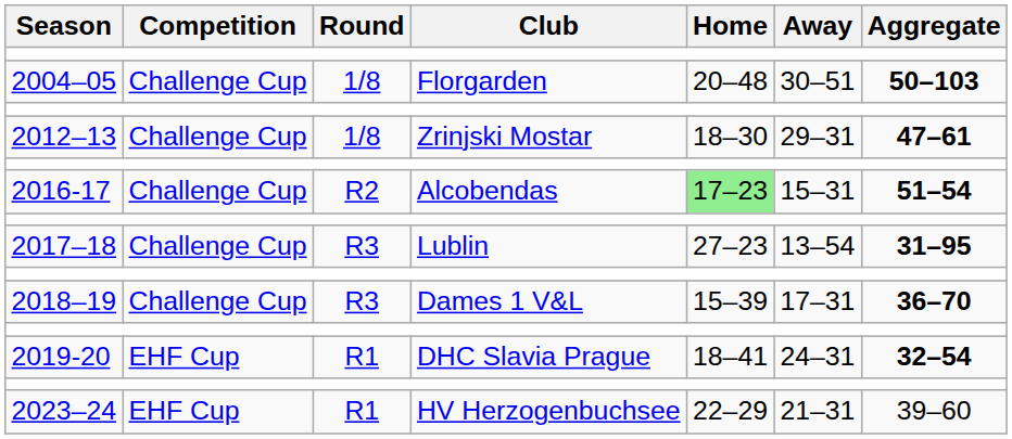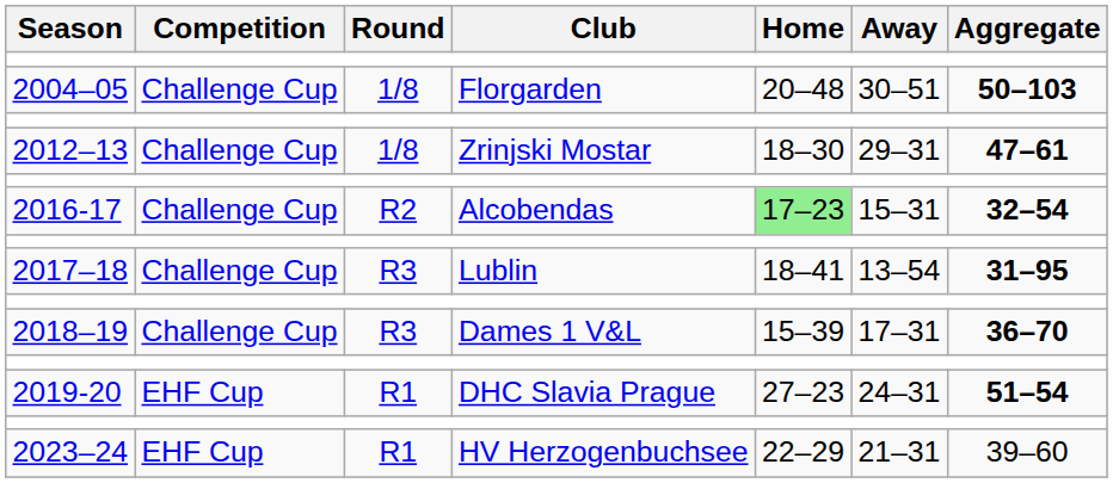 <table class="wikitable">
 <tr>
 <th>Season</th>
 <th>Competition</th>
 <th>Round</th>
 <th>Club</th>
 <th>Home</th>
 <th>Away</th>
 <th>Aggregate</th>
 </tr>
 <tr>
 <td colspan="7" bgcolor=white></td>
 </tr>
 <tr>
 <td><a href='#'>2004–05</a></td>
 <td><a href='#'>Challenge Cup</a></td>
 <td style="text-align:center;"><a href='#'>1/8</a></td>
 <td> <a href='#'>Florgarden</a></td>
 <td style="text-align:center;">20–48</td>
 <td style="text-align:center;">30–51</td>
 <td style="text-align:center;"><strong>50–103</strong></td>
 </tr>
 <tr>
 <td colspan="7" bgcolor=white></td>
 </tr>
 <tr>
 <td><a href='#'>2012–13</a></td>
 <td><a href='#'>Challenge Cup</a></td>
 <td style="text-align:center;"><a href='#'>1/8</a></td>
 <td> <a href='#'>Zrinjski Mostar</a></td>
 <td style="text-align:center;">18–30</td>
 <td style="text-align:center;">29–31</td>
 <td style="text-align:center;"><strong>47–61</strong></td>
 </tr>
 <tr>
 <td colspan="7" bgcolor=white></td>
 </tr>
 <tr>
 <td><a href='#'>2016-17</a></td>
 <td><a href='#'>Challenge Cup</a></td>
 <td style="text-align:center;"><a href='#'>R2</a></td>
 <td> <a href='#'>Alcobendas</a></td>
 <td style="background: lightgreen; text-align:center;">17–23</td>
 <td style="text-align:center;">15–31</td>
-<td style="text-align:center;"><strong>51–54</strong></td>
+<td style="text-align:center;"><strong>32–54</strong></td>
 </tr>
 <tr>
 <td colspan="7" bgcolor=white></td>
 </tr>
 <tr>
 <td><a href='#'>2017–18</a></td>
 <td><a href='#'>Challenge Cup</a></td>
 <td style="text-align:center;"><a href='#'>R3</a></td>
 <td> <a href='#'>Lublin</a></td>
-<td style="text-align:center;">27–23</td>
+<td style="text-align:center;">18–41</td>
 <td style="text-align:center;">13–54</td>
 <td style="text-align:center;"><strong>31–95</strong></td>
 </tr>
 <tr>
 <td colspan="7" bgcolor=white></td>
 </tr>
 <tr>
 <td><a href='#'>2018–19</a></td>
 <td><a href='#'>Challenge Cup</a></td>
 <td style="text-align:center;"><a href='#'>R3</a></td>
 <td> <a href='#'>Dames 1 V&L</a></td>
 <td style="text-align:center;">15–39</td>
 <td style="text-align:center;">17–31</td>
 <td style="text-align:center;"><strong>36–70</strong></td>
 </tr>
 <tr>
 <td colspan="8" bgcolor=white></td>
 </tr>
 <tr>
 <td><a href='#'>2019-20</a></td>
 <td><a href='#'>EHF Cup</a></td>
 <td style="text-align:center;"><a href='#'>R1</a></td>
 <td> <a href='#'>DHC Slavia Prague</a></td>
-<td style="text-align:center;">18–41</td>
+<td style="text-align:center;">27–23</td>
 <td style="text-align:center;">24–31</td>
-<td style="text-align:center;"><strong>32–54</strong></td>
+<td style="text-align:center;"><strong>51–54</strong></td>
 </tr>
 <tr>
 <td colspan="9" bgcolor=white></td>
 </tr>
 <tr>
 <td><a href='#'>2023–24</a></td>
 <td><a href='#'>EHF Cup</a></td>
 <td style="text-align:center;"><a href='#'>R1</a></td>
 <td><a href='#'>HV Herzogenbuchsee</a></td>
 <td style="text-align:center;">22–29</td>
 <td style="text-align:center;">21–31</td>
 <td style="text-align:center;">39–60</td>
 </tr>
 </table>
